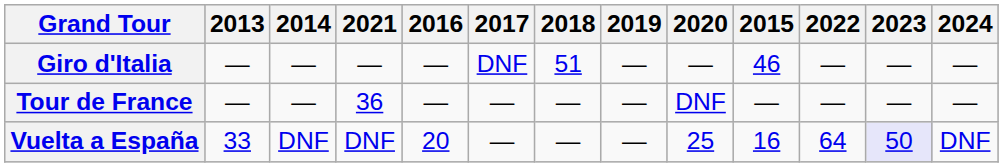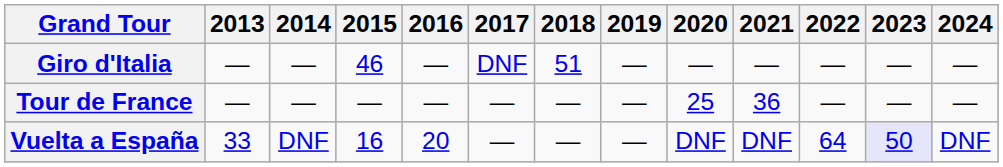 <table class="wikitable plainrowheaders">
 <tr>
 <th scope="col"><a href='#'>Grand Tour</a></th>
 <th scope="col">2013</th>
 <th scope="col">2014</th>
-<th scope="col">2021</th>
+<th scope="col">2015</th>
 <th scope="col">2016</th>
 <th scope="col">2017</th>
 <th scope="col">2018</th>
 <th scope="col">2019</th>
 <th scope="col">2020</th>
-<th scope="col">2015</th>
+<th scope="col">2021</th>
 <th scope="col">2022</th>
 <th scope="col">2023</th>
 <th scope="col">2024</th>
 </tr>
 <tr style="text-align:center;">
 <th scope="row"> <a href='#'>Giro d'Italia</a></th>
 <td>—</td>
 <td>—</td>
-<td>—</td>
+<td><a href='#'>46</a></td>
 <td>—</td>
 <td><a href='#'>DNF</a></td>
 <td><a href='#'>51</a></td>
 <td>—</td>
 <td>—</td>
-<td><a href='#'>46</a></td>
+<td>—</td>
 <td>—</td>
 <td>—</td>
 <td>—</td>
 </tr>
 <tr style="text-align:center;">
 <th scope="row"> <a href='#'>Tour de France</a></th>
 <td>—</td>
 <td>—</td>
-<td><a href='#'>36</a></td>
 <td>—</td>
 <td>—</td>
 <td>—</td>
 <td>—</td>
-<td><a href='#'>DNF</a></td>
 <td>—</td>
+<td><a href='#'>25</a></td>
+<td><a href='#'>36</a></td>
 <td>—</td>
 <td>—</td>
 <td>—</td>
 </tr>
 <tr style="text-align:center;">
 <th scope="row"> <a href='#'>Vuelta a España</a></th>
 <td><a href='#'>33</a></td>
 <td><a href='#'>DNF</a></td>
-<td><a href='#'>DNF</a></td>
+<td><a href='#'>16</a></td>
 <td><a href='#'>20</a></td>
 <td>—</td>
 <td>—</td>
 <td>—</td>
-<td><a href='#'>25</a></td>
-<td><a href='#'>16</a></td>
+<td><a href='#'>DNF</a></td>
+<td><a href='#'>DNF</a></td>
 <td><a href='#'>64</a></td>
 <td style="background: lavender;"><a href='#'>50</a></td>
 <td><a href='#'>DNF</a></td>
 </tr>
 </table>
